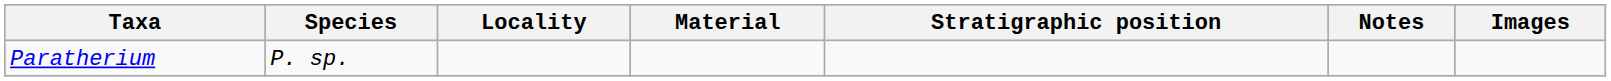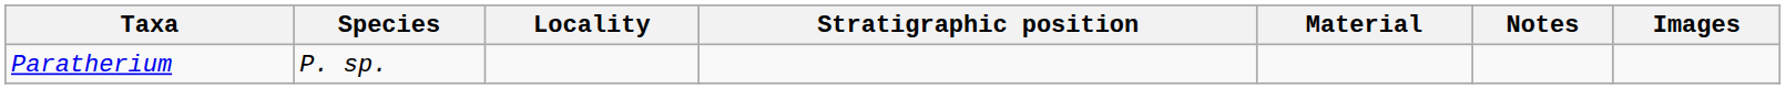 <table class="wikitable sortable" align="center" width="75%">
 <tr>
 <th>Taxa</th>
 <th>Species</th>
 <th>Locality</th>
+<th>Stratigraphic position</th>
 <th>Material</th>
-<th>Stratigraphic position</th>
 <th>Notes</th>
 <th>Images</th>
 </tr>
 <tr>
 <td><em><a href='#'>Paratherium</a></em></td>
 <td><em>P. sp.</em></td>
 <td></td>
 <td></td>
 <td></td>
 <td></td>
 <td></td>
 </tr>
 </table>
